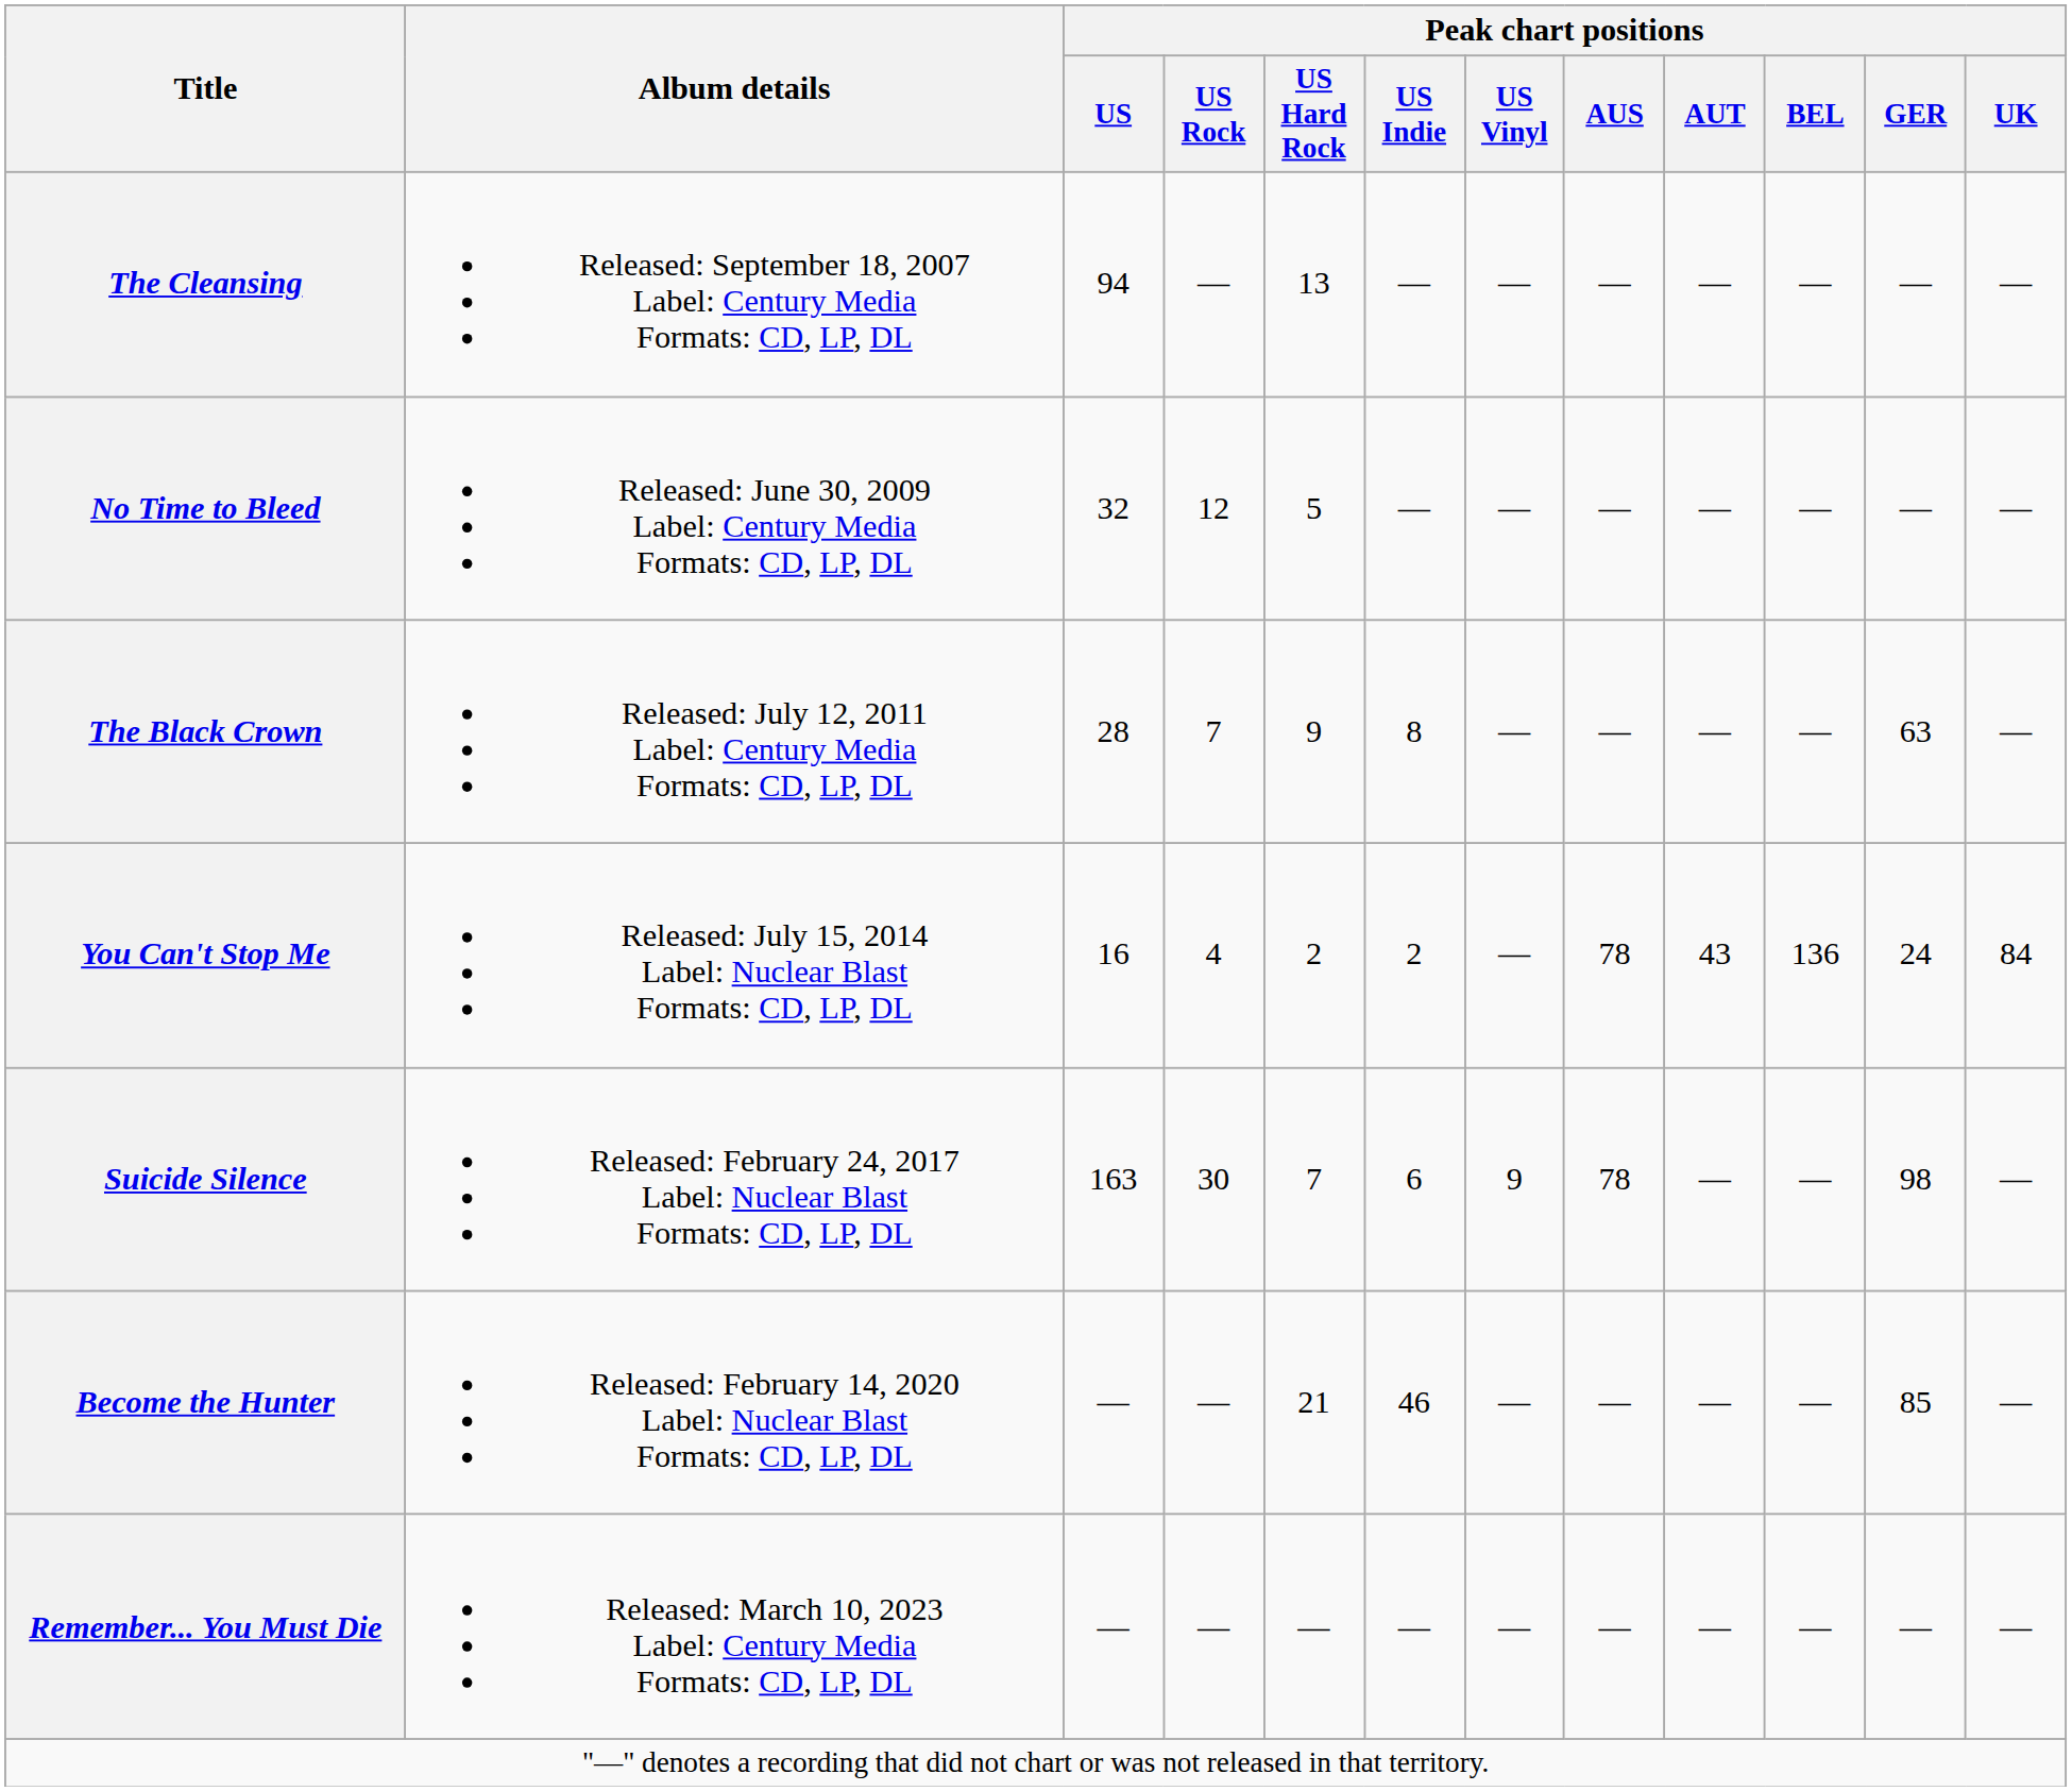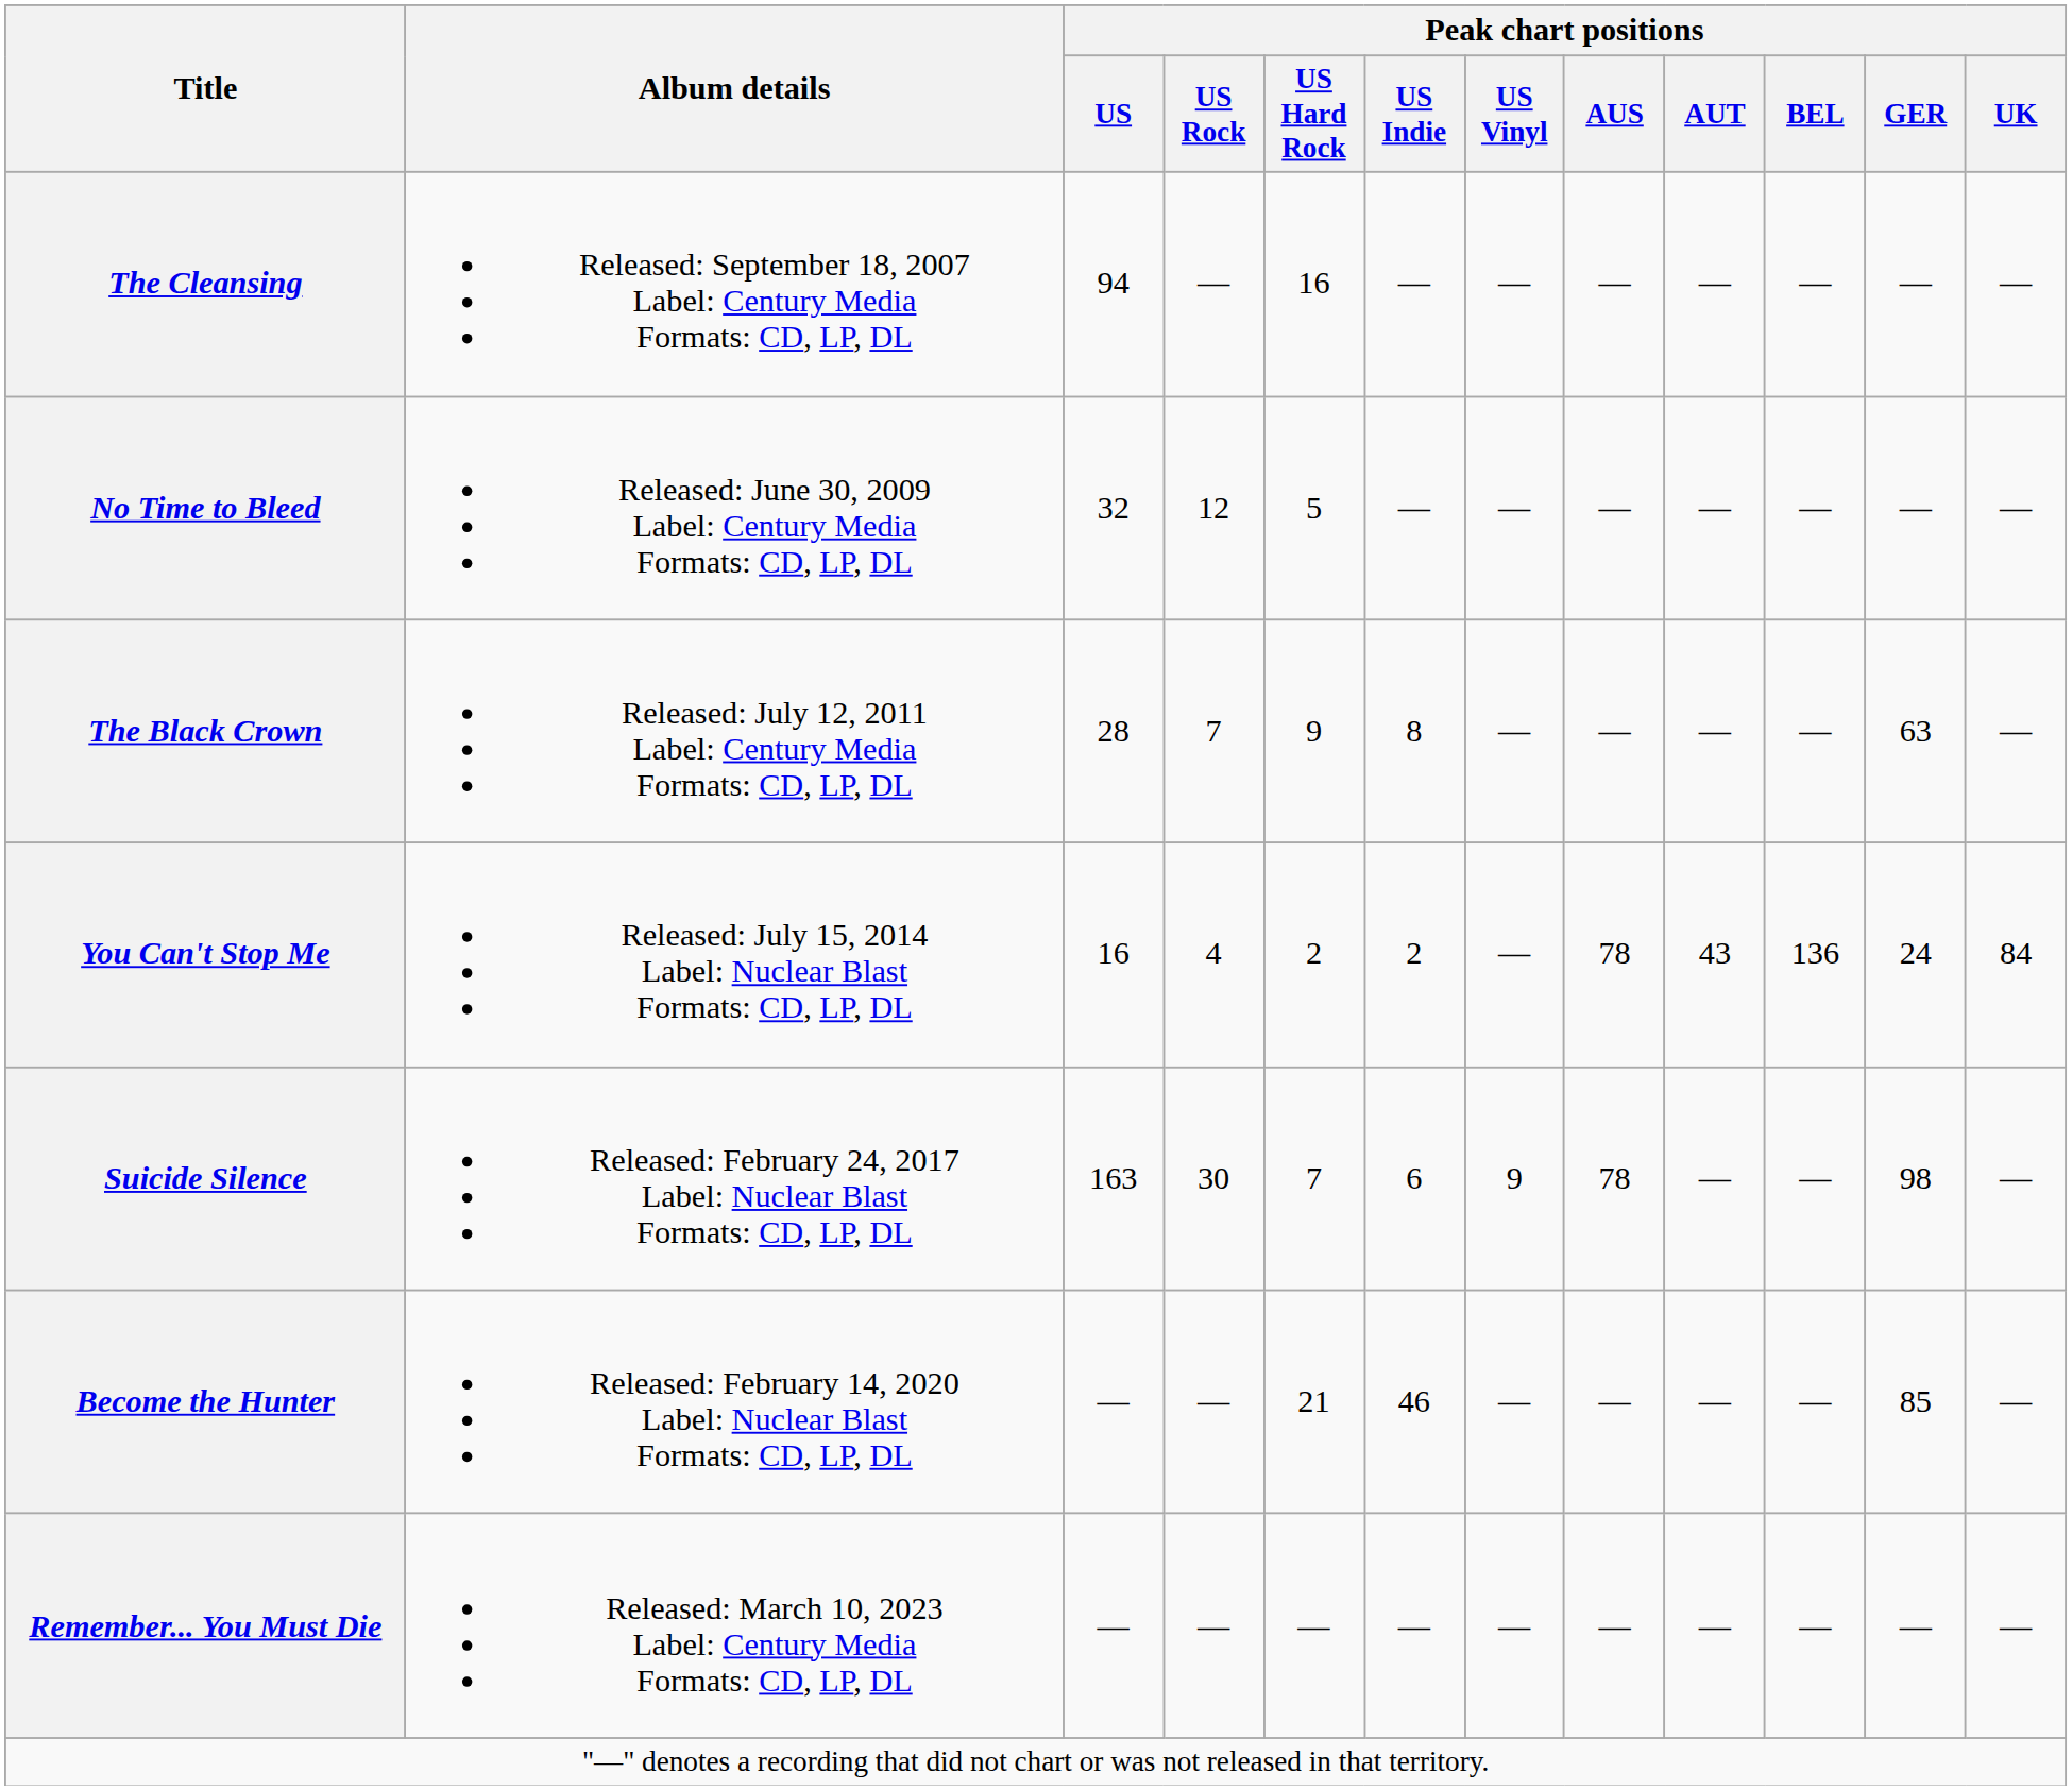 <table class="wikitable plainrowheaders" style="text-align:center;">
 <tr>
 <th scope="col" rowspan="2" style="width:12em;">Title</th>
 <th scope="col" rowspan="2" style="width:20em;">Album details</th>
 <th scope="col" colspan="10">Peak chart positions</th>
 </tr>
 <tr>
 <th scope="col" style="width:3em;font-size:90%;"><a href='#'>US</a><br></th>
 <th scope="col" style="width:3em;font-size:90%;"><a href='#'>US Rock</a><br></th>
 <th scope="col" style="width:3em;font-size:90%;"><a href='#'>US Hard Rock</a><br></th>
 <th scope="col" style="width:3em;font-size:90%;"><a href='#'>US Indie</a><br></th>
 <th scope="col" style="width:3em;font-size:90%;"><a href='#'>US Vinyl</a><br></th>
 <th scope="col" style="width:3em;font-size:90%;"><a href='#'>AUS</a><br></th>
 <th scope="col" style="width:3em;font-size:90%;"><a href='#'>AUT</a><br></th>
 <th scope="col" style="width:3em;font-size:90%;"><a href='#'>BEL</a><br></th>
 <th scope="col" style="width:3em;font-size:90%;"><a href='#'>GER</a><br></th>
 <th scope="col" style="width:3em;font-size:90%;"><a href='#'>UK</a><br></th>
 </tr>
 <tr>
 <th scope="row"><em><a href='#'>The Cleansing</a></em></th>
 <td><br><ul><li>Released: September 18, 2007</li><li>Label: <a href='#'>Century Media</a></li><li>Formats: <a href='#'>CD</a>, <a href='#'>LP</a>, <a href='#'>DL</a></li></ul></td>
 <td>94</td>
 <td>—</td>
-<td>13</td>
+<td>16</td>
 <td>—</td>
 <td>—</td>
 <td>—</td>
 <td>—</td>
 <td>—</td>
 <td>—</td>
 <td>—</td>
 </tr>
 <tr>
 <th scope="row"><em><a href='#'>No Time to Bleed</a></em></th>
 <td><br><ul><li>Released: June 30, 2009</li><li>Label: <a href='#'>Century Media</a></li><li>Formats: <a href='#'>CD</a>, <a href='#'>LP</a>, <a href='#'>DL</a></li></ul></td>
 <td>32</td>
 <td>12</td>
 <td>5</td>
 <td>—</td>
 <td>—</td>
 <td>—</td>
 <td>—</td>
 <td>—</td>
 <td>—</td>
 <td>—</td>
 </tr>
 <tr>
 <th scope="row"><em><a href='#'>The Black Crown</a></em></th>
 <td><br><ul><li>Released: July 12, 2011</li><li>Label: <a href='#'>Century Media</a></li><li>Formats: <a href='#'>CD</a>, <a href='#'>LP</a>, <a href='#'>DL</a></li></ul></td>
 <td>28</td>
 <td>7</td>
 <td>9</td>
 <td>8</td>
 <td>—</td>
 <td>—</td>
 <td>—</td>
 <td>—</td>
 <td>63</td>
 <td>—</td>
 </tr>
 <tr>
 <th scope="row"><em><a href='#'>You Can't Stop Me</a></em></th>
 <td><br><ul><li>Released: July 15, 2014</li><li>Label: <a href='#'>Nuclear Blast</a></li><li>Formats: <a href='#'>CD</a>, <a href='#'>LP</a>, <a href='#'>DL</a></li></ul></td>
 <td>16</td>
 <td>4</td>
 <td>2</td>
 <td>2</td>
 <td>—</td>
 <td>78</td>
 <td>43</td>
 <td>136</td>
 <td>24</td>
 <td>84</td>
 </tr>
 <tr>
 <th scope="row"><em><a href='#'>Suicide Silence</a></em></th>
 <td><br><ul><li>Released: February 24, 2017</li><li>Label: <a href='#'>Nuclear Blast</a></li><li>Formats: <a href='#'>CD</a>, <a href='#'>LP</a>, <a href='#'>DL</a></li></ul></td>
 <td>163</td>
 <td>30</td>
 <td>7</td>
 <td>6</td>
 <td>9</td>
 <td>78</td>
 <td>—</td>
 <td>—</td>
 <td>98</td>
 <td>—</td>
 </tr>
 <tr>
 <th scope="row"><em><a href='#'>Become the Hunter</a></em></th>
 <td><br><ul><li>Released: February 14, 2020</li><li>Label: <a href='#'>Nuclear Blast</a></li><li>Formats: <a href='#'>CD</a>, <a href='#'>LP</a>, <a href='#'>DL</a></li></ul></td>
 <td>—</td>
 <td>—</td>
 <td>21</td>
 <td>46</td>
 <td>—</td>
 <td>—</td>
 <td>—</td>
 <td>—</td>
 <td>85</td>
 <td>—</td>
 </tr>
 <tr>
 <th scope="row"><em><a href='#'>Remember... You Must Die</a></em></th>
 <td><br><ul><li>Released: March 10, 2023</li><li>Label: <a href='#'>Century Media</a></li><li>Formats: <a href='#'>CD</a>, <a href='#'>LP</a>, <a href='#'>DL</a></li></ul></td>
 <td>—</td>
 <td>—</td>
 <td>—</td>
 <td>—</td>
 <td>—</td>
 <td>—</td>
 <td>—</td>
 <td>—</td>
 <td>—</td>
 <td>—</td>
 </tr>
 <tr>
 <td colspan="12" style="font-size:90%">"—" denotes a recording that did not chart or was not released in that territory.</td>
 </tr>
 </table>
